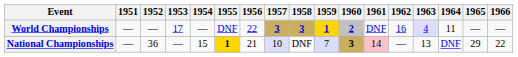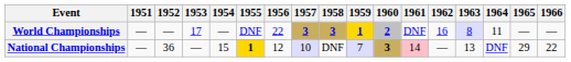 <table class="wikitable plainrowheaders">
 <tr>
 <th>Event</th>
 <th>1951</th>
 <th>1952</th>
 <th>1953</th>
 <th>1954</th>
 <th>1955</th>
 <th>1956</th>
 <th>1957</th>
 <th>1958</th>
 <th>1959</th>
 <th>1960</th>
 <th>1961</th>
 <th>1962</th>
 <th>1963</th>
 <th>1964</th>
 <th>1965</th>
 <th>1966</th>
 </tr>
 <tr style="text-align:center;">
 <th scope="row"> <a href='#'>World Championships</a></th>
 <td>—</td>
 <td>—</td>
 <td><a href='#'>17</a></td>
 <td>—</td>
 <td><a href='#'>DNF</a></td>
 <td><a href='#'>22</a></td>
 <td style="background:#C9AE5D;"><a href='#'><strong>3</strong></a></td>
 <td style="background:#C9AE5D;"><a href='#'><strong>3</strong></a></td>
 <td style="background:gold;"><a href='#'><strong>1</strong></a></td>
 <td style="background:silver;"><a href='#'><strong>2</strong></a></td>
 <td><a href='#'>DNF</a></td>
 <td><a href='#'>16</a></td>
-<td style="background:#ddf;"><a href='#'>4</a></td>
+<td style="background:#ddf;"><a href='#'>8</a></td>
 <td>11</td>
 <td>—</td>
 <td>—</td>
 </tr>
 <tr style="text-align:center;">
 <th scope="row"> <a href='#'>National Championships</a></th>
 <td>—</td>
 <td>36</td>
 <td>—</td>
 <td>15</td>
 <td style="background:gold;"><strong>1</strong></td>
-<td>21</td>
+<td>12</td>
 <td style="background:#ddf;">10</td>
 <td>DNF</td>
 <td style="background:#ddf;">7</td>
 <td style="background:#C9AE5D;"><strong>3</strong></td>
 <td style="background: pink;">14</td>
 <td>—</td>
 <td>13</td>
 <td><a href='#'>DNF</a></td>
 <td>29</td>
 <td>22</td>
 </tr>
 </table>
